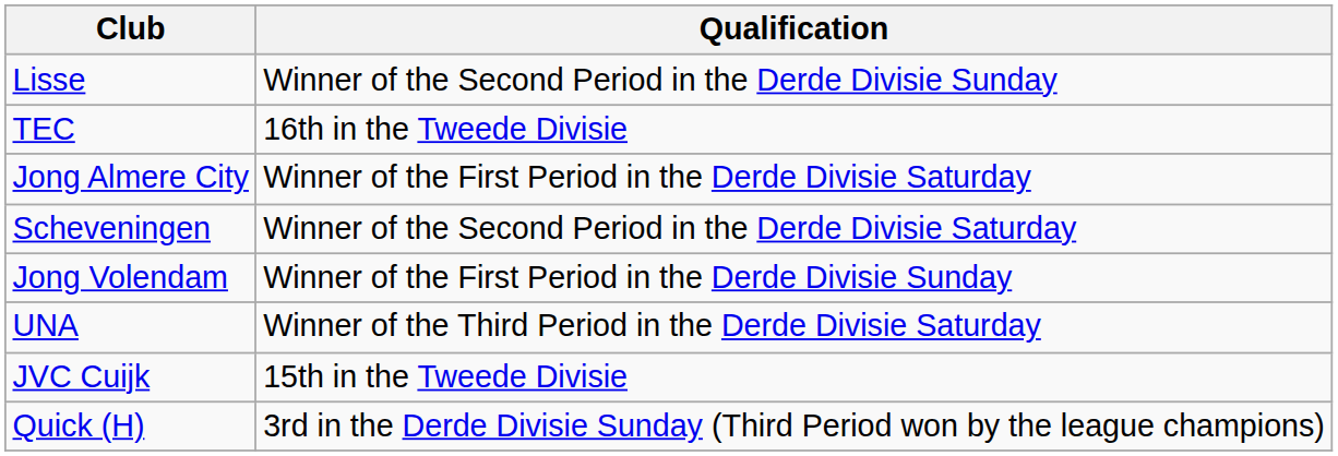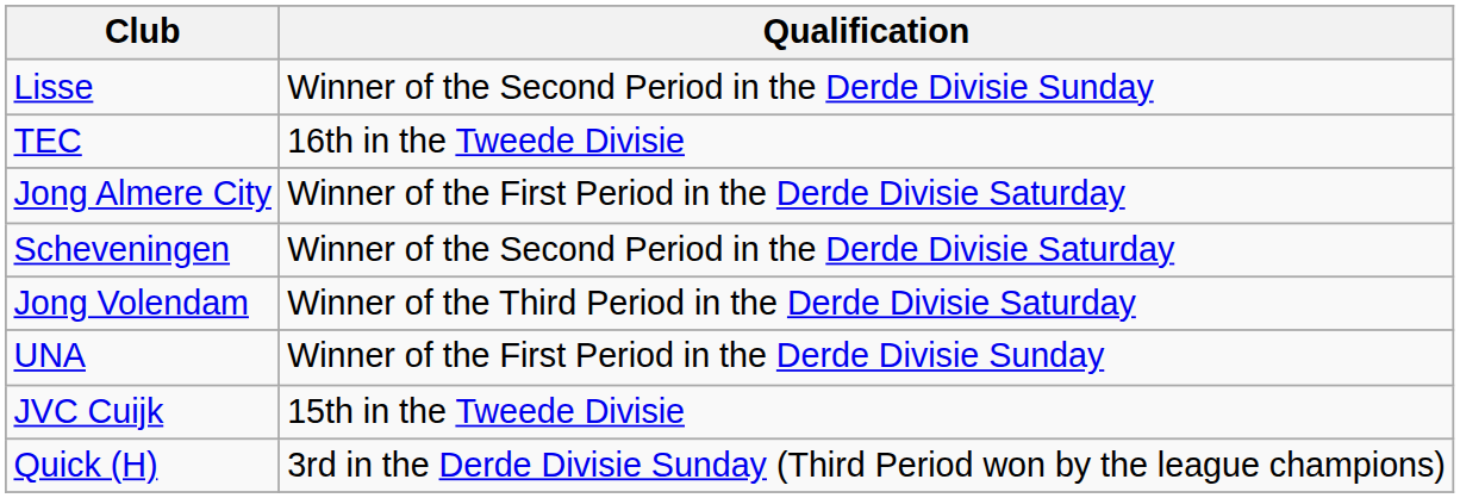 <table class="wikitable">
 <tr>
 <th>Club</th>
 <th>Qualification</th>
 </tr>
 <tr>
 <td><a href='#'>Lisse</a></td>
 <td>Winner of the Second Period in the <a href='#'>Derde Divisie Sunday</a></td>
 </tr>
 <tr>
 <td><a href='#'>TEC</a></td>
 <td>16th in the <a href='#'>Tweede Divisie</a></td>
 </tr>
 <tr>
 <td><a href='#'>Jong Almere City</a></td>
 <td>Winner of the First Period in the <a href='#'>Derde Divisie Saturday</a></td>
 </tr>
 <tr>
 <td><a href='#'>Scheveningen</a></td>
 <td>Winner of the Second Period in the <a href='#'>Derde Divisie Saturday</a></td>
 </tr>
 <tr>
 <td><a href='#'>Jong Volendam</a></td>
-<td>Winner of the First Period in the <a href='#'>Derde Divisie Sunday</a></td>
+<td>Winner of the Third Period in the <a href='#'>Derde Divisie Saturday</a></td>
 </tr>
 <tr>
 <td><a href='#'>UNA</a></td>
-<td>Winner of the Third Period in the <a href='#'>Derde Divisie Saturday</a></td>
+<td>Winner of the First Period in the <a href='#'>Derde Divisie Sunday</a></td>
 </tr>
 <tr>
 <td><a href='#'>JVC Cuijk</a></td>
 <td>15th in the <a href='#'>Tweede Divisie</a></td>
 </tr>
 <tr>
 <td><a href='#'>Quick (H)</a></td>
 <td>3rd in the <a href='#'>Derde Divisie Sunday</a> (Third Period won by the league champions)</td>
 </tr>
 </table>
